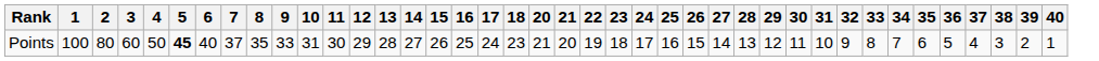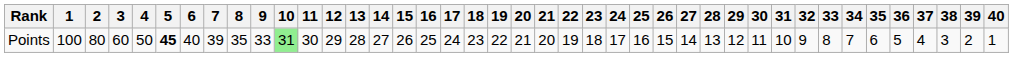 <table class="wikitable">
 <tr>
 <th>Rank</th>
 <th>1</th>
 <th>2</th>
 <th>3</th>
 <th>4</th>
 <th>5</th>
 <th>6</th>
 <th>7</th>
 <th>8</th>
 <th>9</th>
 <th>10</th>
 <th>11</th>
 <th>12</th>
 <th>13</th>
 <th>14</th>
 <th>15</th>
 <th>16</th>
 <th>17</th>
 <th>18</th>
+<th>19</th>
 <th>20</th>
 <th>21</th>
 <th>22</th>
 <th>23</th>
 <th>24</th>
 <th>25</th>
 <th>26</th>
 <th>27</th>
 <th>28</th>
 <th>29</th>
 <th>30</th>
 <th>31</th>
 <th>32</th>
 <th>33</th>
 <th>34</th>
 <th>35</th>
 <th>36</th>
 <th>37</th>
 <th>38</th>
 <th>39</th>
 <th>40</th>
 </tr>
 <tr>
 <td>Points</td>
 <td>100</td>
 <td>80</td>
 <td>60</td>
 <td>50</td>
 <td><strong>45</strong></td>
 <td>40</td>
-<td>37</td>
+<td>39</td>
 <td>35</td>
 <td>33</td>
-<td>31</td>
+<td style="background: lightgreen;">31</td>
 <td>30</td>
 <td>29</td>
 <td>28</td>
 <td>27</td>
 <td>26</td>
 <td>25</td>
 <td>24</td>
 <td>23</td>
+<td>22</td>
 <td>21</td>
 <td>20</td>
 <td>19</td>
 <td>18</td>
 <td>17</td>
 <td>16</td>
 <td>15</td>
 <td>14</td>
 <td>13</td>
 <td>12</td>
 <td>11</td>
 <td>10</td>
 <td>9</td>
 <td>8</td>
 <td>7</td>
 <td>6</td>
 <td>5</td>
 <td>4</td>
 <td>3</td>
 <td>2</td>
 <td>1</td>
 </tr>
 </table>
